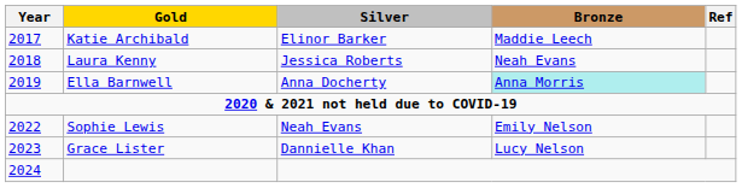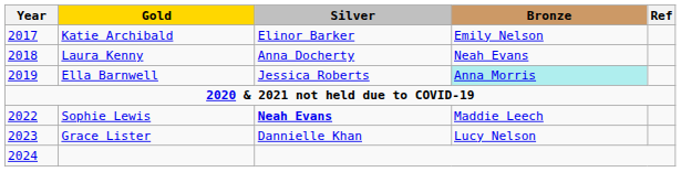 <table class="wikitable" style="font-size: 100%">
 <tr>
 <th width=50>Year</th>
 <th width=200 style="background-color: gold;">Gold</th>
 <th width=200 style="background-color: silver;">Silver</th>
 <th width=200 style="background-color: #cc9966;">Bronze</th>
 <th width=20>Ref</th>
 </tr>
 <tr>
 <td><a href='#'>2017</a></td>
 <td><a href='#'>Katie Archibald</a></td>
 <td><a href='#'>Elinor Barker</a></td>
-<td><a href='#'>Maddie Leech</a></td>
+<td><a href='#'>Emily Nelson</a></td>
 <td></td>
 </tr>
 <tr>
 <td><a href='#'>2018</a></td>
 <td><a href='#'>Laura Kenny</a></td>
-<td><a href='#'>Jessica Roberts</a></td>
+<td><a href='#'>Anna Docherty</a></td>
 <td><a href='#'>Neah Evans</a></td>
 <td></td>
 </tr>
 <tr>
 <td><a href='#'>2019</a></td>
 <td><a href='#'>Ella Barnwell</a></td>
-<td><a href='#'>Anna Docherty</a></td>
+<td><a href='#'>Jessica Roberts</a></td>
 <td style="background: paleturquoise;"><a href='#'>Anna Morris</a></td>
 <td></td>
 </tr>
 <tr>
 <td colspan=5 align=center><strong><a href='#'>2020</a> & 2021 not held due to COVID-19</strong></td>
 </tr>
 <tr>
 <td><a href='#'>2022</a></td>
 <td><a href='#'>Sophie Lewis</a></td>
-<td><a href='#'>Neah Evans</a></td>
-<td><a href='#'>Emily Nelson</a></td>
+<td><strong><a href='#'>Neah Evans</a></strong></td>
+<td><a href='#'>Maddie Leech</a></td>
 <td></td>
 </tr>
 <tr>
 <td><a href='#'>2023</a></td>
 <td><a href='#'>Grace Lister</a></td>
 <td><a href='#'>Dannielle Khan</a></td>
 <td><a href='#'>Lucy Nelson</a></td>
 <td></td>
 </tr>
 <tr>
 <td><a href='#'>2024</a></td>
 <td></td>
 </tr>
 </table>
